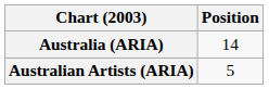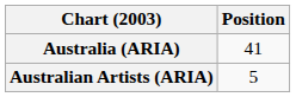 <table class="wikitable plainrowheaders" style="text-align:center">
 <tr>
 <th scope="col">Chart (2003)</th>
 <th scope="col">Position</th>
 </tr>
 <tr>
 <th scope="row">Australia (ARIA)</th>
-<td>14</td>
+<td>41</td>
 </tr>
 <tr>
 <th scope="row">Australian Artists (ARIA)</th>
 <td>5</td>
 </tr>
 </table>
